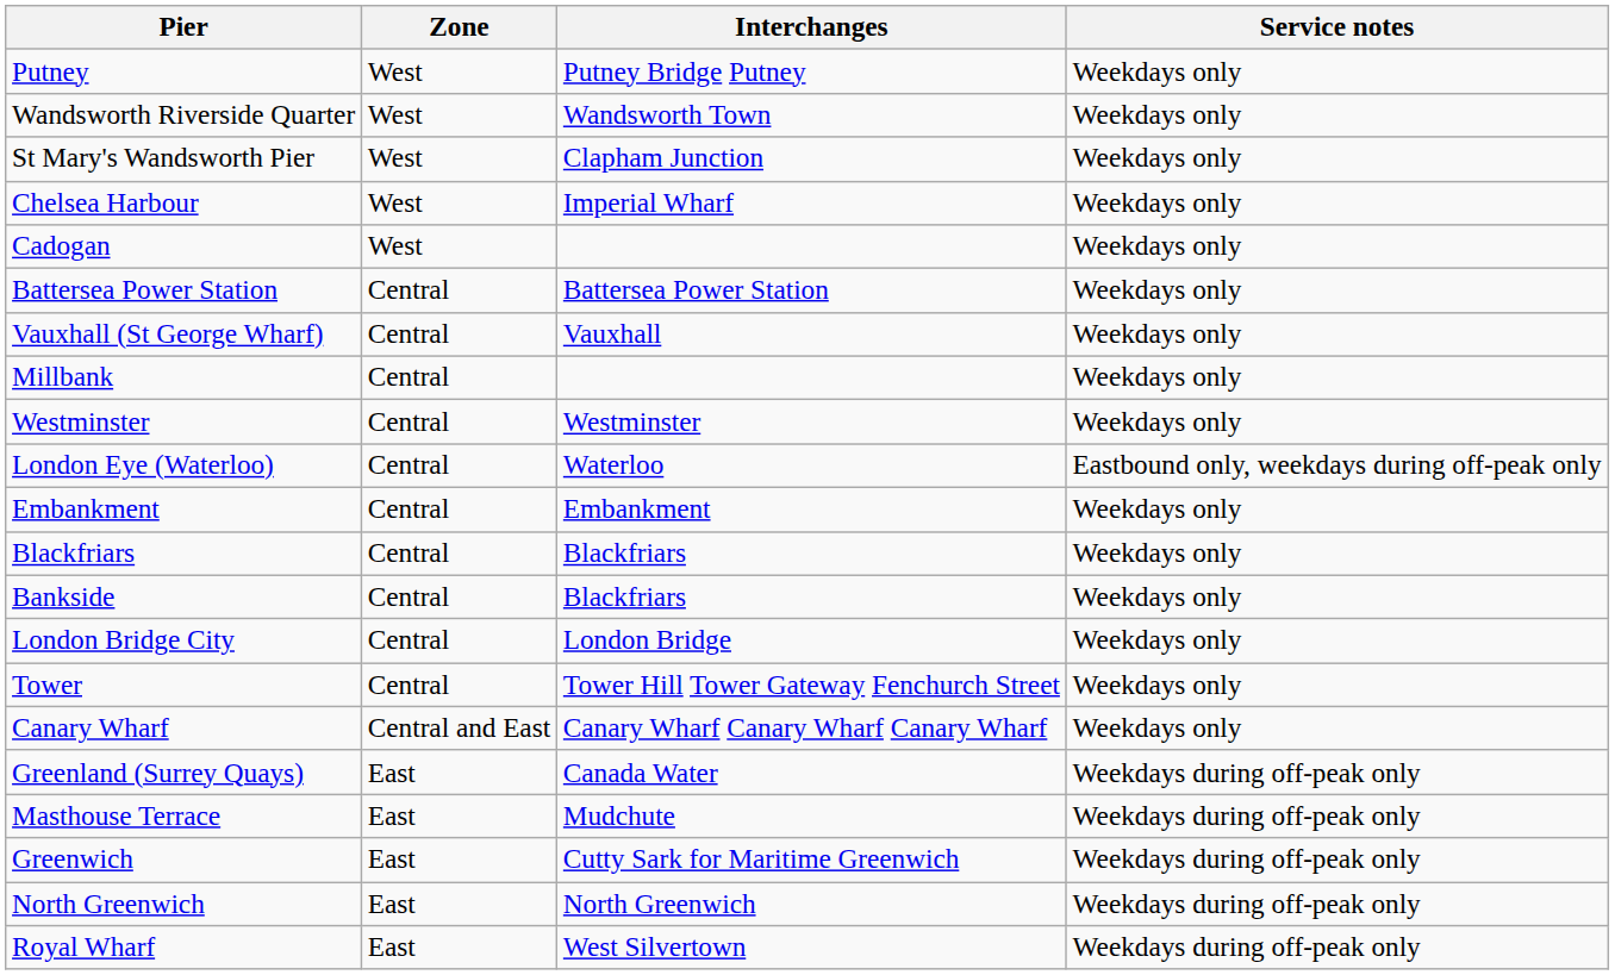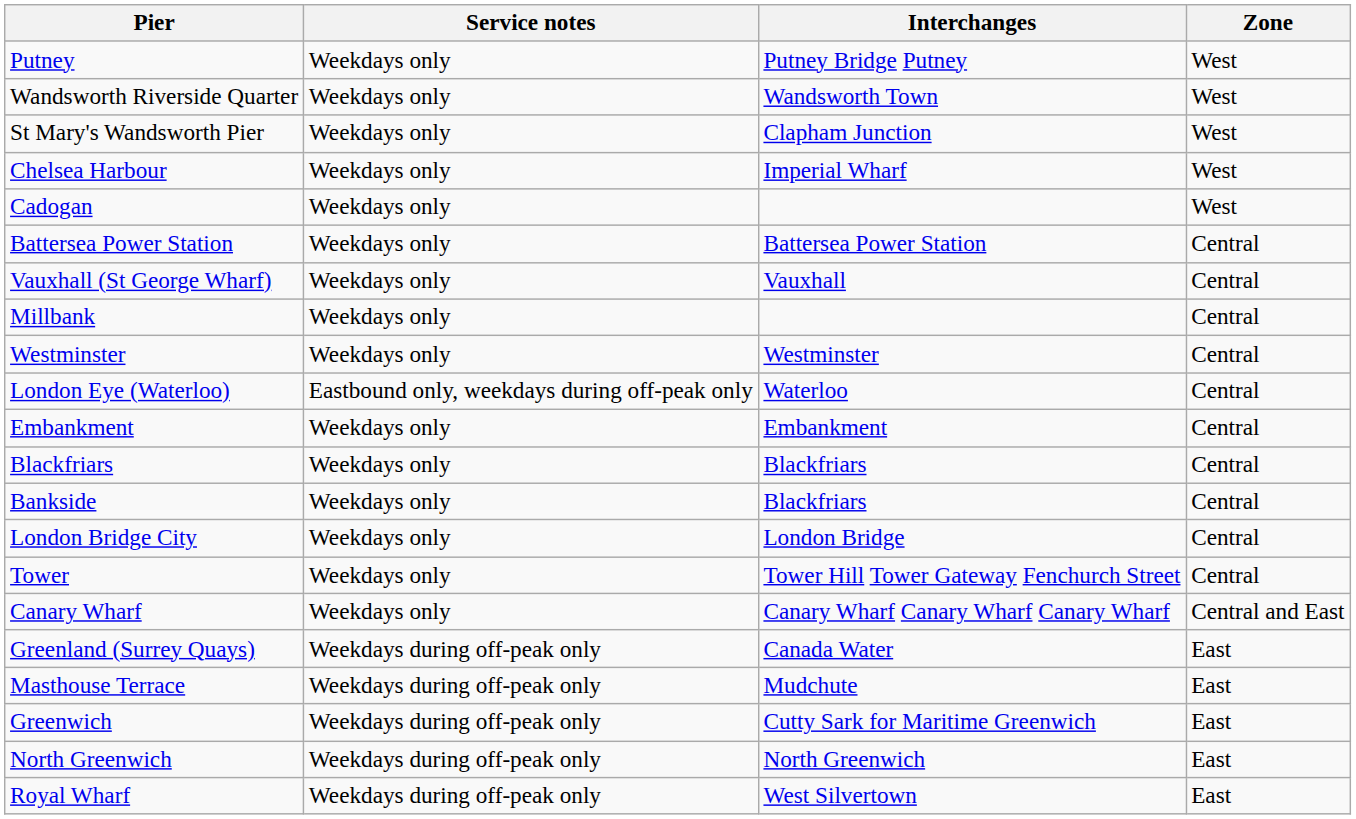 <table class="wikitable sortable">
 <tr>
 <th>Pier</th>
+<th>Service notes</th>
+<th>Interchanges</th>
 <th>Zone</th>
-<th>Interchanges</th>
-<th>Service notes</th>
 </tr>
 <tr>
 <td><a href='#'>Putney</a></td>
+<td>Weekdays only</td>
+<td> <a href='#'>Putney Bridge</a>   <a href='#'>Putney</a></td>
 <td>West</td>
-<td> <a href='#'>Putney Bridge</a>   <a href='#'>Putney</a></td>
-<td>Weekdays only</td>
 </tr>
 <tr>
 <td>Wandsworth Riverside Quarter</td>
+<td>Weekdays only</td>
+<td> <a href='#'>Wandsworth Town</a></td>
 <td>West</td>
-<td> <a href='#'>Wandsworth Town</a></td>
-<td>Weekdays only</td>
 </tr>
 <tr>
 <td>St Mary's Wandsworth Pier</td>
+<td>Weekdays only</td>
+<td>  <a href='#'>Clapham Junction</a></td>
 <td>West</td>
-<td>  <a href='#'>Clapham Junction</a></td>
-<td>Weekdays only</td>
 </tr>
 <tr>
 <td><a href='#'>Chelsea Harbour</a></td>
+<td>Weekdays only</td>
+<td>  <a href='#'>Imperial Wharf</a></td>
 <td>West</td>
-<td>  <a href='#'>Imperial Wharf</a></td>
-<td>Weekdays only</td>
 </tr>
 <tr>
 <td><a href='#'>Cadogan</a></td>
+<td>Weekdays only</td>
+<td></td>
 <td>West</td>
-<td></td>
-<td>Weekdays only</td>
 </tr>
 <tr>
 <td><a href='#'>Battersea Power Station</a></td>
+<td>Weekdays only</td>
+<td> <a href='#'>Battersea Power Station</a></td>
 <td>Central</td>
-<td> <a href='#'>Battersea Power Station</a></td>
-<td>Weekdays only</td>
 </tr>
 <tr>
 <td><a href='#'>Vauxhall (St George Wharf)</a></td>
+<td>Weekdays only</td>
+<td>  <a href='#'>Vauxhall</a></td>
 <td>Central</td>
-<td>  <a href='#'>Vauxhall</a></td>
-<td>Weekdays only</td>
 </tr>
 <tr>
 <td><a href='#'>Millbank</a></td>
+<td>Weekdays only</td>
+<td></td>
 <td>Central</td>
-<td></td>
-<td>Weekdays only</td>
 </tr>
 <tr>
 <td><a href='#'>Westminster</a></td>
+<td>Weekdays only</td>
+<td> <a href='#'>Westminster</a></td>
 <td>Central</td>
-<td> <a href='#'>Westminster</a></td>
-<td>Weekdays only</td>
 </tr>
 <tr>
 <td><a href='#'>London Eye (Waterloo)</a></td>
+<td>Eastbound only, weekdays during off-peak only</td>
+<td>  <a href='#'>Waterloo</a></td>
 <td>Central</td>
-<td>  <a href='#'>Waterloo</a></td>
-<td>Eastbound only, weekdays during off-peak only</td>
 </tr>
 <tr>
 <td><a href='#'>Embankment</a></td>
+<td>Weekdays only</td>
+<td> <a href='#'>Embankment</a></td>
 <td>Central</td>
-<td> <a href='#'>Embankment</a></td>
-<td>Weekdays only</td>
 </tr>
 <tr>
 <td><a href='#'>Blackfriars</a></td>
+<td>Weekdays only</td>
+<td>  <a href='#'>Blackfriars</a></td>
 <td>Central</td>
-<td>  <a href='#'>Blackfriars</a></td>
-<td>Weekdays only</td>
 </tr>
 <tr>
 <td><a href='#'>Bankside</a></td>
+<td>Weekdays only</td>
+<td>  <a href='#'>Blackfriars</a></td>
 <td>Central</td>
-<td>  <a href='#'>Blackfriars</a></td>
-<td>Weekdays only</td>
 </tr>
 <tr>
 <td><a href='#'>London Bridge City</a></td>
+<td>Weekdays only</td>
+<td>  <a href='#'>London Bridge</a></td>
 <td>Central</td>
-<td>  <a href='#'>London Bridge</a></td>
-<td>Weekdays only</td>
 </tr>
 <tr>
 <td><a href='#'>Tower</a></td>
+<td>Weekdays only</td>
+<td> <a href='#'>Tower Hill</a>  <a href='#'>Tower Gateway</a>  <a href='#'>Fenchurch Street</a></td>
 <td>Central</td>
-<td> <a href='#'>Tower Hill</a>  <a href='#'>Tower Gateway</a>  <a href='#'>Fenchurch Street</a></td>
-<td>Weekdays only</td>
 </tr>
 <tr>
 <td><a href='#'>Canary Wharf</a></td>
+<td>Weekdays only</td>
+<td> <a href='#'>Canary Wharf</a>  <a href='#'>Canary Wharf</a>  <a href='#'>Canary Wharf</a></td>
 <td>Central and East</td>
-<td> <a href='#'>Canary Wharf</a>  <a href='#'>Canary Wharf</a>  <a href='#'>Canary Wharf</a></td>
-<td>Weekdays only</td>
 </tr>
 <tr>
 <td><a href='#'>Greenland (Surrey Quays)</a></td>
+<td>Weekdays during off-peak only</td>
+<td>  <a href='#'>Canada Water</a></td>
 <td>East</td>
-<td>  <a href='#'>Canada Water</a></td>
-<td>Weekdays during off-peak only</td>
 </tr>
 <tr>
 <td><a href='#'>Masthouse Terrace</a></td>
+<td>Weekdays during off-peak only</td>
+<td> <a href='#'>Mudchute</a></td>
 <td>East</td>
-<td> <a href='#'>Mudchute</a></td>
-<td>Weekdays during off-peak only</td>
 </tr>
 <tr>
 <td><a href='#'>Greenwich</a></td>
+<td>Weekdays during off-peak only</td>
+<td> <a href='#'>Cutty Sark for Maritime Greenwich</a></td>
 <td>East</td>
-<td> <a href='#'>Cutty Sark for Maritime Greenwich</a></td>
-<td>Weekdays during off-peak only</td>
 </tr>
 <tr>
 <td><a href='#'>North Greenwich</a></td>
+<td>Weekdays during off-peak only</td>
+<td> <a href='#'>North Greenwich</a></td>
 <td>East</td>
-<td> <a href='#'>North Greenwich</a></td>
-<td>Weekdays during off-peak only</td>
 </tr>
 <tr>
 <td><a href='#'>Royal Wharf</a></td>
+<td>Weekdays during off-peak only</td>
+<td> <a href='#'>West Silvertown</a></td>
 <td>East</td>
-<td> <a href='#'>West Silvertown</a></td>
-<td>Weekdays during off-peak only</td>
 </tr>
 </table>
